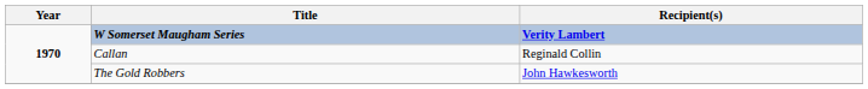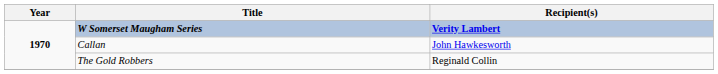 <table class="wikitable" width="70%">
 <tr>
 <th width=5%>Year</th>
 <th width=25%><strong>Title</strong></th>
 <th width=20%><strong>Recipient(s)</strong></th>
 </tr>
 <tr>
 <td rowspan="3" style="text-align:center;"><strong>1970</strong></td>
 <td style="background:#B0C4DE;"><strong><em>W Somerset Maugham Series</em></strong></td>
 <td style="background:#B0C4DE;"><strong><a href='#'>Verity Lambert</a></strong></td>
 </tr>
 <tr>
 <td><em>Callan</em></td>
-<td>Reginald Collin</td>
+<td><a href='#'>John Hawkesworth</a></td>
 </tr>
 <tr>
 <td><em>The Gold Robbers</em></td>
-<td><a href='#'>John Hawkesworth</a></td>
+<td>Reginald Collin</td>
 </tr>
 <tr>
 </tr>
 </table>
